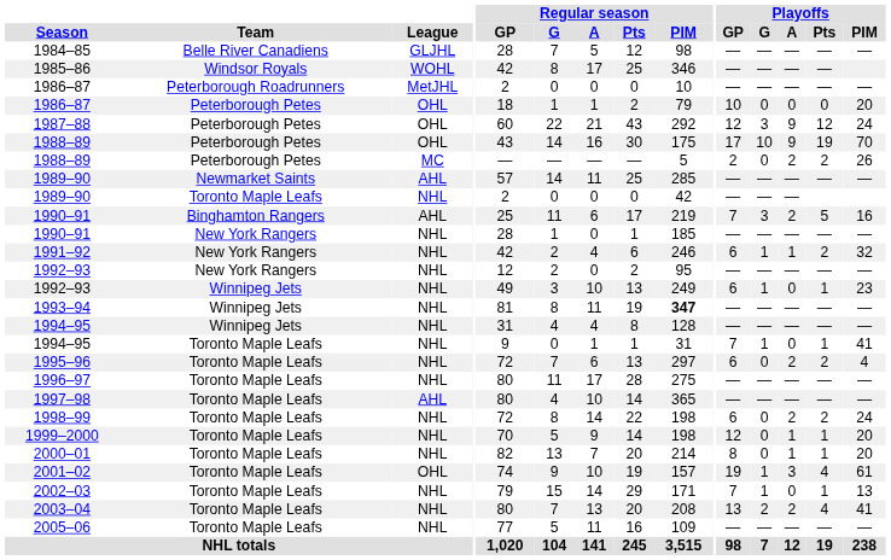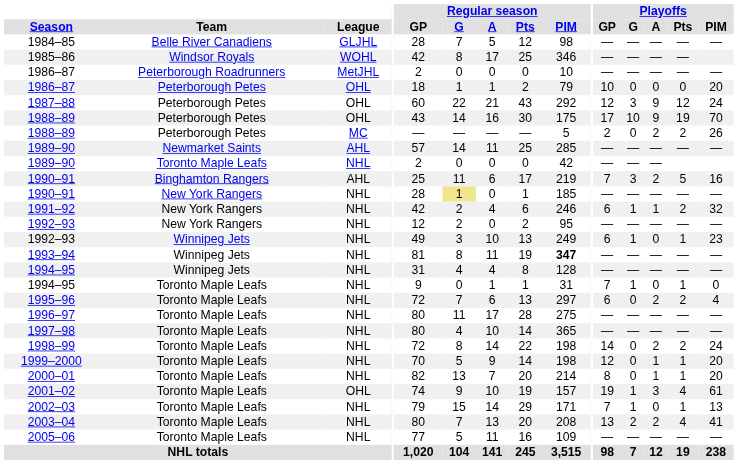 <table border="0" cellpadding="1" cellspacing="0" style="text-align:center; width:60em">
 <tr bgcolor="#e0e0e0">
 <th colspan="3" bgcolor="#ffffff"></th>
 <th rowspan="99" bgcolor="#ffffff"></th>
 <th colspan="5"><a href='#'>Regular season</a></th>
 <th rowspan="99" bgcolor="#ffffff"></th>
 <th colspan="5"><a href='#'>Playoffs</a></th>
 </tr>
 <tr bgcolor="#e0e0e0">
 <th><a href='#'>Season</a></th>
 <th>Team</th>
 <th>League</th>
 <th>GP</th>
 <th><a href='#'>G</a></th>
 <th><a href='#'>A</a></th>
 <th><a href='#'>Pts</a></th>
 <th><a href='#'>PIM</a></th>
 <th>GP</th>
 <th>G</th>
 <th>A</th>
 <th>Pts</th>
 <th>PIM</th>
 </tr>
 <tr>
 <td>1984–85</td>
 <td><a href='#'>Belle River Canadiens</a></td>
 <td><a href='#'>GLJHL</a></td>
 <td>28</td>
 <td>7</td>
 <td>5</td>
 <td>12</td>
 <td>98</td>
 <td>—</td>
 <td>—</td>
 <td>—</td>
 <td>—</td>
 <td>—</td>
 </tr>
 <tr bgcolor="#f0f0f0">
 <td>1985–86</td>
 <td><a href='#'>Windsor Royals</a></td>
 <td><a href='#'>WOHL</a></td>
 <td>42</td>
 <td>8</td>
 <td>17</td>
 <td>25</td>
 <td>346</td>
 <td>—</td>
 <td>—</td>
 <td>—</td>
 <td>—</td>
 <td —></td>
 </tr>
 <tr>
 <td>1986–87</td>
 <td><a href='#'>Peterborough Roadrunners</a></td>
 <td><a href='#'>MetJHL</a></td>
 <td>2</td>
 <td>0</td>
 <td>0</td>
 <td>0</td>
 <td>10</td>
 <td>—</td>
 <td>—</td>
 <td>—</td>
 <td>—</td>
 <td>—</td>
 </tr>
 <tr bgcolor="#f0f0f0">
 <td><a href='#'>1986–87</a></td>
 <td><a href='#'>Peterborough Petes</a></td>
 <td><a href='#'>OHL</a></td>
 <td>18</td>
 <td>1</td>
 <td>1</td>
 <td>2</td>
 <td>79</td>
 <td>10</td>
 <td>0</td>
 <td>0</td>
 <td>0</td>
 <td>20</td>
 </tr>
 <tr>
 <td><a href='#'>1987–88</a></td>
 <td>Peterborough Petes</td>
 <td>OHL</td>
 <td>60</td>
 <td>22</td>
 <td>21</td>
 <td>43</td>
 <td>292</td>
 <td>12</td>
 <td>3</td>
 <td>9</td>
 <td>12</td>
 <td>24</td>
 </tr>
 <tr bgcolor="#f0f0f0">
 <td><a href='#'>1988–89</a></td>
 <td>Peterborough Petes</td>
 <td>OHL</td>
 <td>43</td>
 <td>14</td>
 <td>16</td>
 <td>30</td>
 <td>175</td>
 <td>17</td>
 <td>10</td>
 <td>9</td>
 <td>19</td>
 <td>70</td>
 </tr>
 <tr>
 <td><a href='#'>1988–89</a></td>
 <td>Peterborough Petes</td>
 <td><a href='#'>MC</a></td>
 <td>—</td>
 <td>—</td>
 <td —>—</td>
 <td>—</td>
 <td>5</td>
 <td>2</td>
 <td>0</td>
 <td>2</td>
 <td>2</td>
 <td>26</td>
 </tr>
 <tr bgcolor="#f0f0f0">
 <td><a href='#'>1989–90</a></td>
 <td><a href='#'>Newmarket Saints</a></td>
 <td><a href='#'>AHL</a></td>
 <td>57</td>
 <td>14</td>
 <td>11</td>
 <td>25</td>
 <td>285</td>
 <td>—</td>
 <td>—</td>
 <td>—</td>
 <td>—</td>
 <td>—</td>
 </tr>
 <tr>
 <td><a href='#'>1989–90</a></td>
 <td><a href='#'>Toronto Maple Leafs</a></td>
 <td><a href='#'>NHL</a></td>
 <td>2</td>
 <td>0</td>
 <td>0</td>
 <td 0>0</td>
 <td>42</td>
 <td>—</td>
 <td —>—</td>
 <td>—</td>
 </tr>
 <tr bgcolor="#f0f0f0">
 <td><a href='#'>1990–91</a></td>
 <td><a href='#'>Binghamton Rangers</a></td>
 <td>AHL</td>
 <td>25</td>
 <td>11</td>
 <td>6</td>
 <td>17</td>
 <td>219</td>
 <td>7</td>
 <td>3</td>
 <td>2</td>
 <td>5</td>
 <td>16</td>
 </tr>
 <tr>
 <td><a href='#'>1990–91</a></td>
 <td><a href='#'>New York Rangers</a></td>
 <td>NHL</td>
 <td>28</td>
-<td>1</td>
+<td style="background: khaki;">1</td>
 <td>0</td>
 <td>1</td>
 <td>185</td>
 <td>—</td>
 <td>—</td>
 <td>—</td>
 <td>—</td>
 <td>—</td>
 </tr>
 <tr bgcolor="#f0f0f0">
 <td><a href='#'>1991–92</a></td>
 <td>New York Rangers</td>
 <td>NHL</td>
 <td>42</td>
 <td>2</td>
 <td>4</td>
 <td>6</td>
 <td>246</td>
 <td>6</td>
 <td>1</td>
 <td>1</td>
 <td>2</td>
 <td>32</td>
 </tr>
 <tr>
 <td><a href='#'>1992–93</a></td>
 <td>New York Rangers</td>
 <td>NHL</td>
 <td>12</td>
 <td>2</td>
 <td>0</td>
 <td>2</td>
 <td>95</td>
 <td>—</td>
 <td>—</td>
 <td>—</td>
 <td>—</td>
 <td>—</td>
 </tr>
 <tr bgcolor="#f0f0f0">
 <td>1992–93</td>
 <td><a href='#'>Winnipeg Jets</a></td>
 <td>NHL</td>
 <td>49</td>
 <td>3</td>
 <td>10</td>
 <td>13</td>
 <td>249</td>
 <td>6</td>
 <td>1</td>
 <td>0</td>
 <td>1</td>
 <td>23</td>
 </tr>
 <tr>
 <td><a href='#'>1993–94</a></td>
 <td>Winnipeg Jets</td>
 <td>NHL</td>
 <td>81</td>
 <td>8</td>
 <td>11</td>
 <td>19</td>
 <td><strong>347</strong></td>
 <td>—</td>
 <td>—</td>
 <td>—</td>
 <td>—</td>
 <td>—</td>
 </tr>
 <tr bgcolor="#f0f0f0">
 <td><a href='#'>1994–95</a></td>
 <td>Winnipeg Jets</td>
 <td>NHL</td>
 <td>31</td>
 <td>4</td>
 <td>4</td>
 <td>8</td>
 <td>128</td>
 <td>—</td>
 <td>—</td>
 <td>—</td>
 <td>—</td>
 <td>—</td>
 </tr>
 <tr>
 <td>1994–95</td>
 <td>Toronto Maple Leafs</td>
 <td>NHL</td>
 <td>9</td>
 <td>0</td>
 <td>1</td>
 <td>1</td>
 <td>31</td>
 <td>7</td>
 <td>1</td>
 <td>0</td>
 <td>1</td>
-<td>41</td>
+<td>0</td>
 </tr>
 <tr bgcolor="#f0f0f0">
 <td><a href='#'>1995–96</a></td>
 <td>Toronto Maple Leafs</td>
 <td>NHL</td>
 <td>72</td>
 <td>7</td>
 <td>6</td>
 <td>13</td>
 <td>297</td>
 <td>6</td>
 <td>0</td>
 <td>2</td>
 <td>2</td>
 <td>4</td>
 </tr>
 <tr>
 <td><a href='#'>1996–97</a></td>
 <td>Toronto Maple Leafs</td>
 <td>NHL</td>
 <td>80</td>
 <td>11</td>
 <td>17</td>
 <td>28</td>
 <td>275</td>
 <td>—</td>
 <td>—</td>
 <td>—</td>
 <td>—</td>
 <td>—</td>
 </tr>
 <tr bgcolor="#f0f0f0">
 <td><a href='#'>1997–98</a></td>
 <td>Toronto Maple Leafs</td>
-<td><a href='#'>AHL</a></td>
+<td>NHL</td>
 <td>80</td>
 <td>4</td>
 <td>10</td>
 <td>14</td>
 <td>365</td>
 <td>—</td>
 <td>—</td>
 <td>—</td>
 <td>—</td>
 <td>—</td>
 </tr>
 <tr>
 <td><a href='#'>1998–99</a></td>
 <td>Toronto Maple Leafs</td>
 <td>NHL</td>
 <td>72</td>
 <td>8</td>
 <td>14</td>
 <td>22</td>
 <td>198</td>
-<td>6</td>
+<td>14</td>
 <td>0</td>
 <td>2</td>
 <td>2</td>
 <td>24</td>
 </tr>
 <tr bgcolor="#f0f0f0">
 <td><a href='#'>1999–2000</a></td>
 <td>Toronto Maple Leafs</td>
 <td>NHL</td>
 <td>70</td>
 <td>5</td>
 <td>9</td>
 <td>14</td>
 <td>198</td>
 <td>12</td>
 <td>0</td>
 <td>1</td>
 <td>1</td>
 <td>20</td>
 </tr>
 <tr>
 <td><a href='#'>2000–01</a></td>
 <td>Toronto Maple Leafs</td>
 <td>NHL</td>
 <td>82</td>
 <td>13</td>
 <td>7</td>
 <td>20</td>
 <td>214</td>
 <td>8</td>
 <td>0</td>
 <td>1</td>
 <td>1</td>
 <td>20</td>
 </tr>
 <tr bgcolor="#f0f0f0">
 <td><a href='#'>2001–02</a></td>
 <td>Toronto Maple Leafs</td>
 <td>OHL</td>
 <td>74</td>
 <td>9</td>
 <td>10</td>
 <td>19</td>
 <td>157</td>
 <td>19</td>
 <td>1</td>
 <td>3</td>
 <td>4</td>
 <td>61</td>
 </tr>
 <tr>
 <td><a href='#'>2002–03</a></td>
 <td>Toronto Maple Leafs</td>
 <td>NHL</td>
 <td>79</td>
 <td>15</td>
 <td>14</td>
 <td>29</td>
 <td>171</td>
 <td>7</td>
 <td>1</td>
 <td>0</td>
 <td>1</td>
 <td>13</td>
 </tr>
 <tr bgcolor="#f0f0f0">
 <td><a href='#'>2003–04</a></td>
 <td>Toronto Maple Leafs</td>
 <td>NHL</td>
 <td>80</td>
 <td>7</td>
 <td>13</td>
 <td>20</td>
 <td>208</td>
 <td>13</td>
 <td>2</td>
 <td>2</td>
 <td>4</td>
 <td>41</td>
 </tr>
 <tr>
 <td><a href='#'>2005–06</a></td>
 <td>Toronto Maple Leafs</td>
 <td>NHL</td>
 <td>77</td>
 <td>5</td>
 <td>11</td>
 <td>16</td>
 <td>109</td>
 <td>—</td>
 <td>—</td>
 <td>—</td>
 <td>—</td>
 <td>—</td>
 </tr>
 <tr bgcolor="#e0e0e0">
 <th colspan="3">NHL totals</th>
 <th>1,020</th>
 <th>104</th>
 <th>141</th>
 <th>245</th>
 <th>3,515</th>
 <th>98</th>
 <th>7</th>
 <th>12</th>
 <th>19</th>
 <th>238</th>
 </tr>
 </table>
